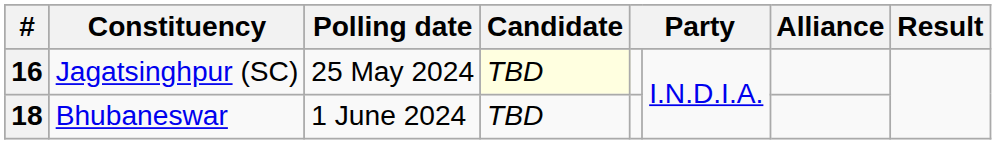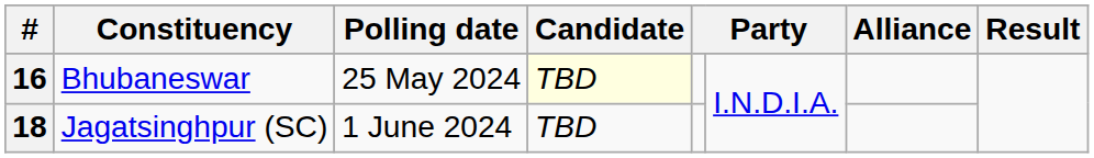 <table class="wikitable sortable">
 <tr>
 <th>#</th>
 <th>Constituency</th>
 <th>Polling date</th>
 <th>Candidate</th>
 <th colspan=2>Party</th>
 <th>Alliance</th>
 <th>Result</th>
 </tr>
 <tr>
 <th>16</th>
-<td><a href='#'>Jagatsinghpur</a> (SC)</td>
+<td><a href='#'>Bhubaneswar</a></td>
 <td>25 May 2024</td>
 <td style="background: lightyellow;"><em>TBD</em></td>
 <td></td>
 <td rowspan="2"><a href='#'>I.N.D.I.A.</a></td>
 <td></td>
 </tr>
 <tr>
 <th>18</th>
-<td><a href='#'>Bhubaneswar</a></td>
+<td><a href='#'>Jagatsinghpur</a> (SC)</td>
 <td>1 June 2024</td>
 <td><em>TBD</em></td>
 <td></td>
 <td></td>
 </tr>
 </table>
